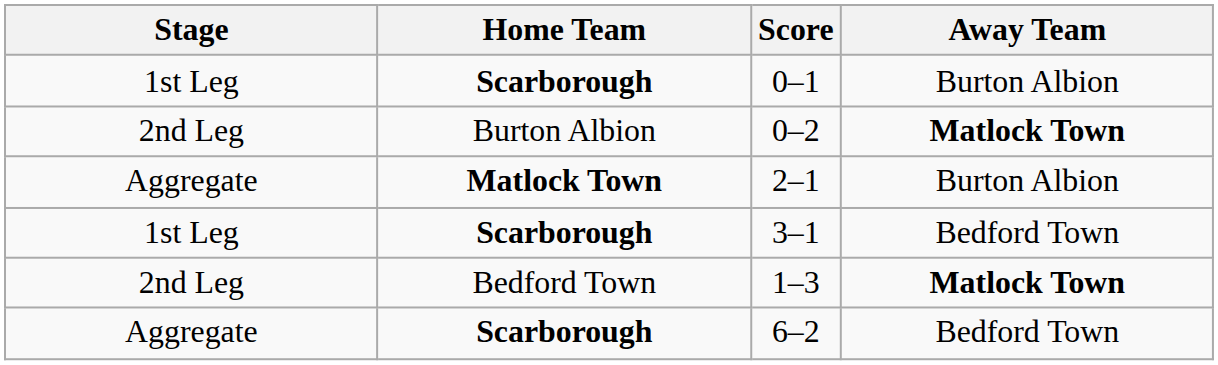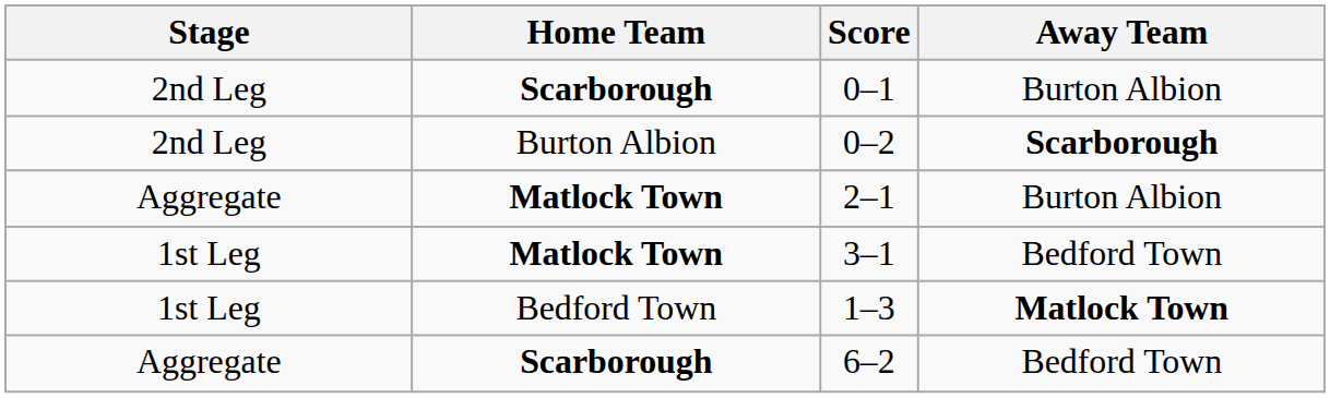 <table class="wikitable" style="text-align:center">
 <tr>
 <th width=180>Stage</th>
 <th width=180>Home Team</th>
 <th width=20>Score</th>
 <th width=180>Away Team</th>
 </tr>
 <tr>
-<td>1st Leg</td>
+<td>2nd Leg</td>
 <td><strong>Scarborough</strong></td>
 <td>0–1</td>
 <td>Burton Albion</td>
 </tr>
 <tr>
 <td>2nd Leg</td>
 <td>Burton Albion</td>
 <td>0–2</td>
-<td><strong>Matlock Town</strong></td>
+<td><strong>Scarborough</strong></td>
 </tr>
 <tr>
 <td>Aggregate</td>
 <td><strong>Matlock Town</strong></td>
 <td>2–1</td>
 <td>Burton Albion</td>
 </tr>
 <tr>
 <td>1st Leg</td>
-<td><strong>Scarborough</strong></td>
+<td><strong>Matlock Town</strong></td>
 <td>3–1</td>
 <td>Bedford Town</td>
 </tr>
 <tr>
-<td>2nd Leg</td>
+<td>1st Leg</td>
 <td>Bedford Town</td>
 <td>1–3</td>
 <td><strong>Matlock Town</strong></td>
 </tr>
 <tr>
 <td>Aggregate</td>
 <td><strong>Scarborough</strong></td>
 <td>6–2</td>
 <td>Bedford Town</td>
 </tr>
 </table>
